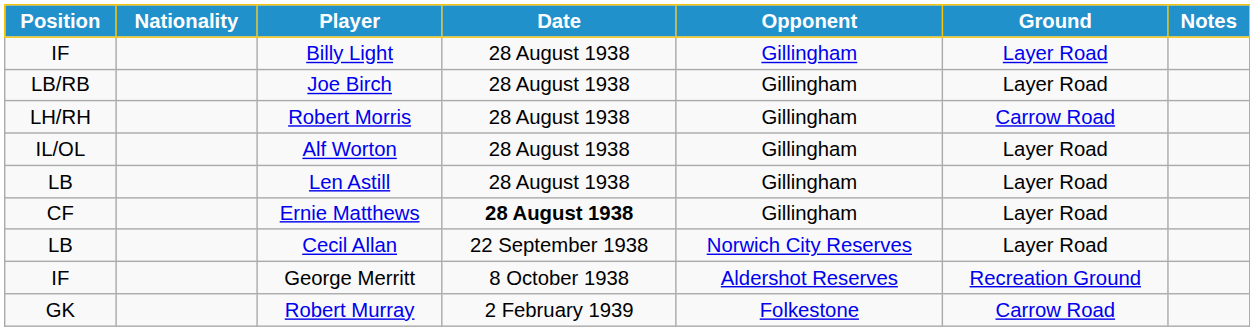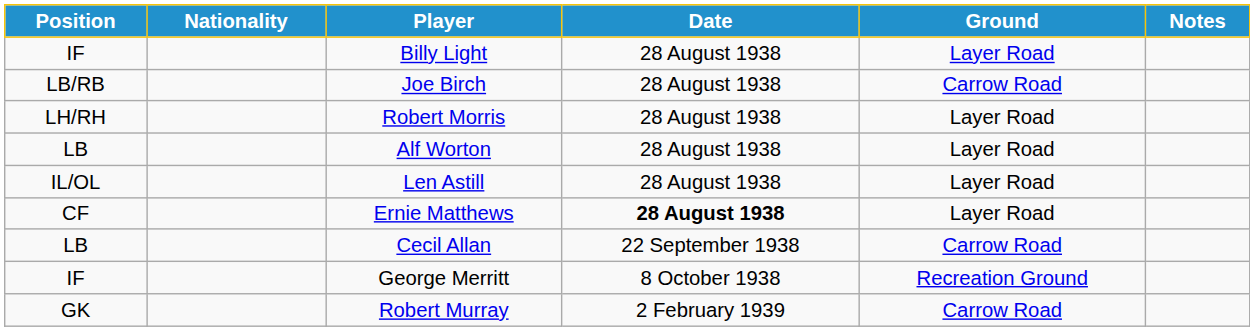 <table class="wikitable" style="text-align:center; font-size:90%; width:100%;">
 <tr>
 <th style="background:#2191CC; color:white; border:1px solid #F7C408; text-align:center;">Position</th>
 <th style="background:#2191CC; color:white; border:1px solid #F7C408; text-align:center;">Nationality</th>
 <th style="background:#2191CC; color:white; border:1px solid #F7C408; text-align:center;">Player</th>
 <th style="background:#2191CC; color:white; border:1px solid #F7C408; text-align:center;">Date</th>
-<th style="background:#2191CC; color:white; border:1px solid #F7C408; text-align:center;">Opponent</th>
 <th style="background:#2191CC; color:white; border:1px solid #F7C408; text-align:center;">Ground</th>
 <th style="background:#2191CC; color:white; border:1px solid #F7C408; text-align:center;">Notes</th>
 </tr>
 <tr>
 <td>IF</td>
 <td></td>
 <td><a href='#'>Billy Light</a></td>
 <td>28 August 1938</td>
-<td><a href='#'>Gillingham</a></td>
 <td><a href='#'>Layer Road</a></td>
 <td></td>
 </tr>
 <tr>
 <td>LB/RB</td>
 <td></td>
 <td><a href='#'>Joe Birch</a></td>
 <td>28 August 1938</td>
-<td>Gillingham</td>
-<td>Layer Road</td>
+<td><a href='#'>Carrow Road</a></td>
 <td></td>
 </tr>
 <tr>
 <td>LH/RH</td>
 <td></td>
 <td><a href='#'>Robert Morris</a></td>
 <td>28 August 1938</td>
-<td>Gillingham</td>
-<td><a href='#'>Carrow Road</a></td>
-<td></td>
-</tr>
-<tr>
-<td>IL/OL</td>
-<td></td>
-<td><a href='#'>Alf Worton</a></td>
-<td>28 August 1938</td>
-<td>Gillingham</td>
 <td>Layer Road</td>
 <td></td>
 </tr>
 <tr>
 <td>LB</td>
 <td></td>
+<td><a href='#'>Alf Worton</a></td>
+<td>28 August 1938</td>
+<td>Layer Road</td>
+<td></td>
+</tr>
+<tr>
+<td>IL/OL</td>
+<td></td>
 <td><a href='#'>Len Astill</a></td>
 <td>28 August 1938</td>
-<td>Gillingham</td>
 <td>Layer Road</td>
 <td></td>
 </tr>
 <tr>
 <td>CF</td>
 <td></td>
 <td><a href='#'>Ernie Matthews</a></td>
 <td><strong>28 August 1938</strong></td>
-<td>Gillingham</td>
 <td>Layer Road</td>
 <td></td>
 </tr>
 <tr>
 <td>LB</td>
 <td></td>
 <td><a href='#'>Cecil Allan</a></td>
 <td>22 September 1938</td>
-<td><a href='#'>Norwich City Reserves</a></td>
-<td>Layer Road</td>
+<td><a href='#'>Carrow Road</a></td>
 <td></td>
 </tr>
 <tr>
 <td>IF</td>
 <td></td>
 <td>George Merritt</td>
 <td>8 October 1938</td>
-<td><a href='#'>Aldershot Reserves</a></td>
 <td><a href='#'>Recreation Ground</a></td>
 <td></td>
 </tr>
 <tr>
 <td>GK</td>
 <td></td>
 <td><a href='#'>Robert Murray</a></td>
 <td>2 February 1939</td>
-<td><a href='#'>Folkestone</a></td>
 <td><a href='#'>Carrow Road</a></td>
 <td></td>
 </tr>
 </table>
